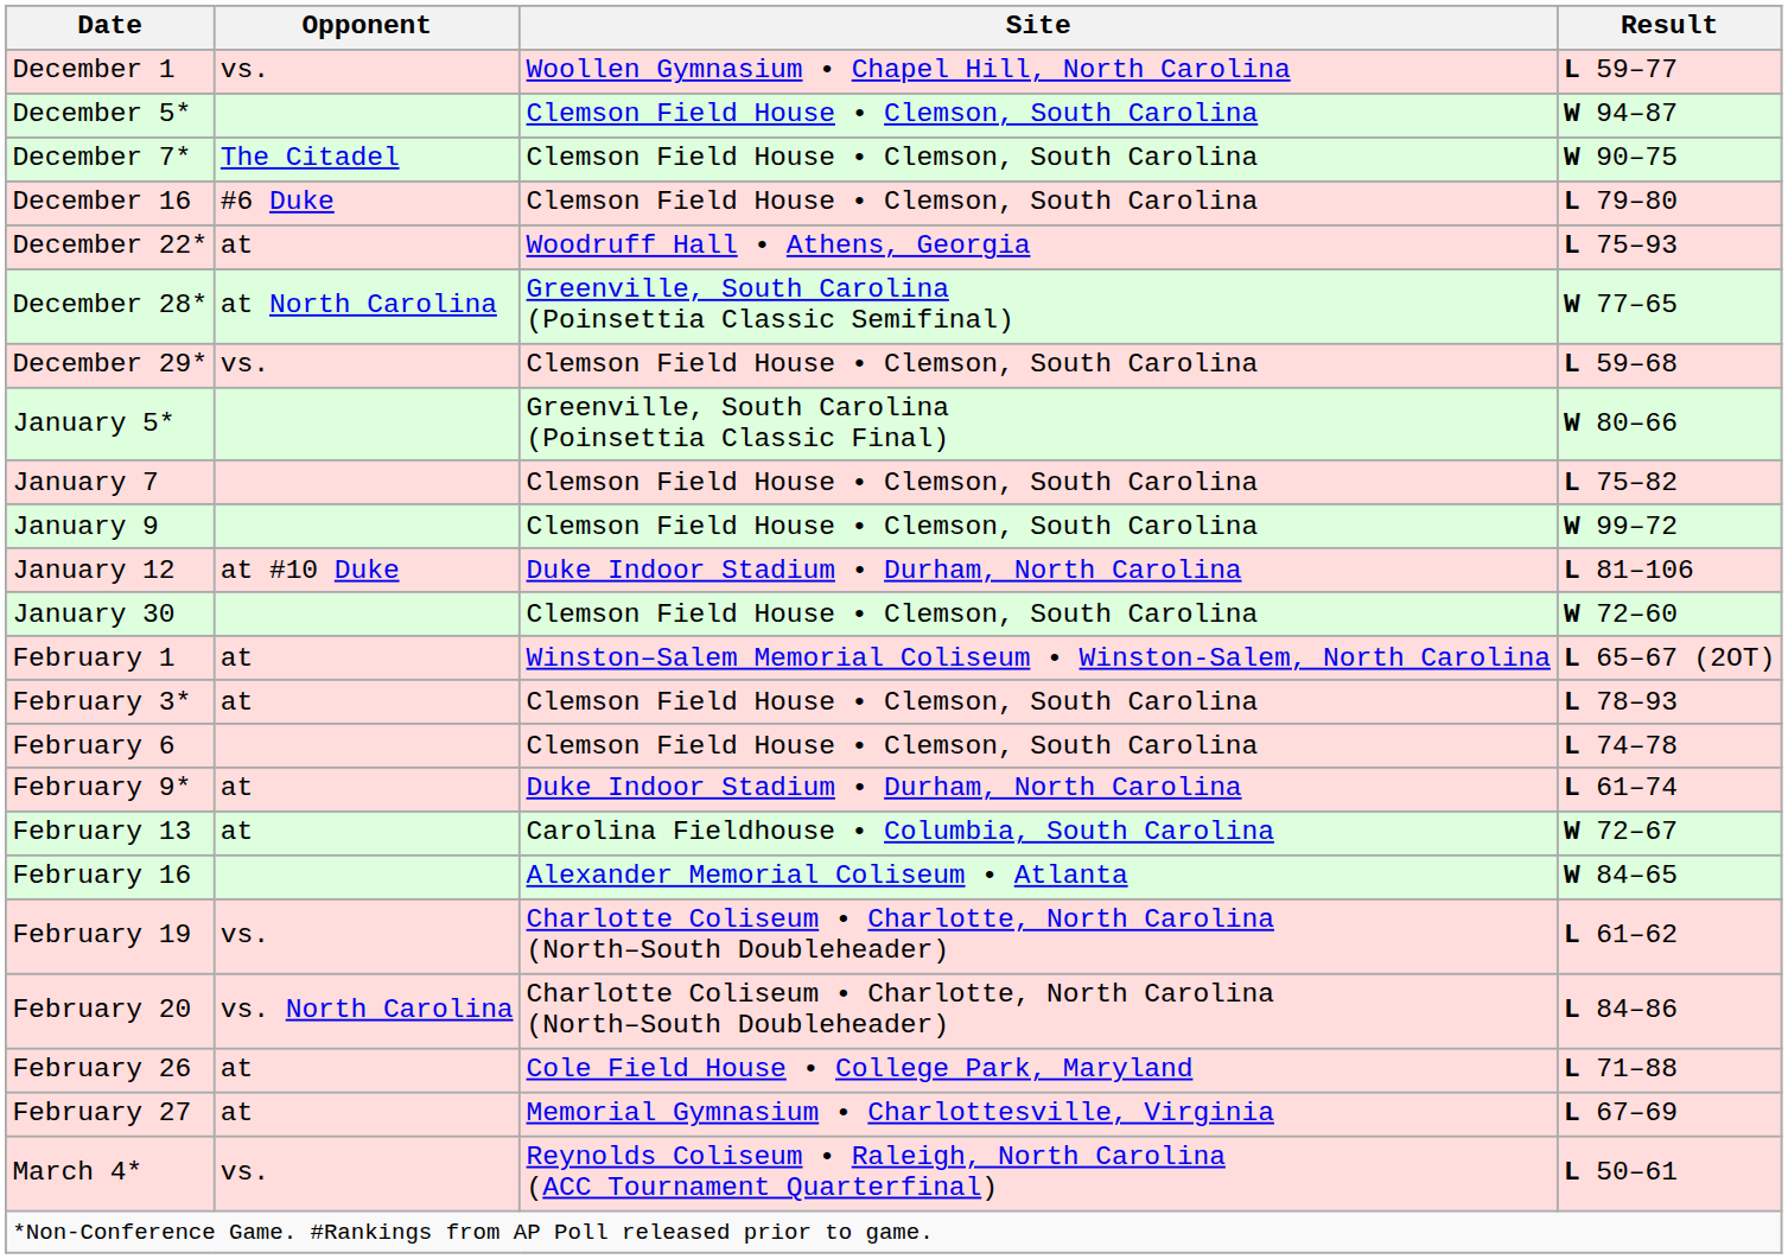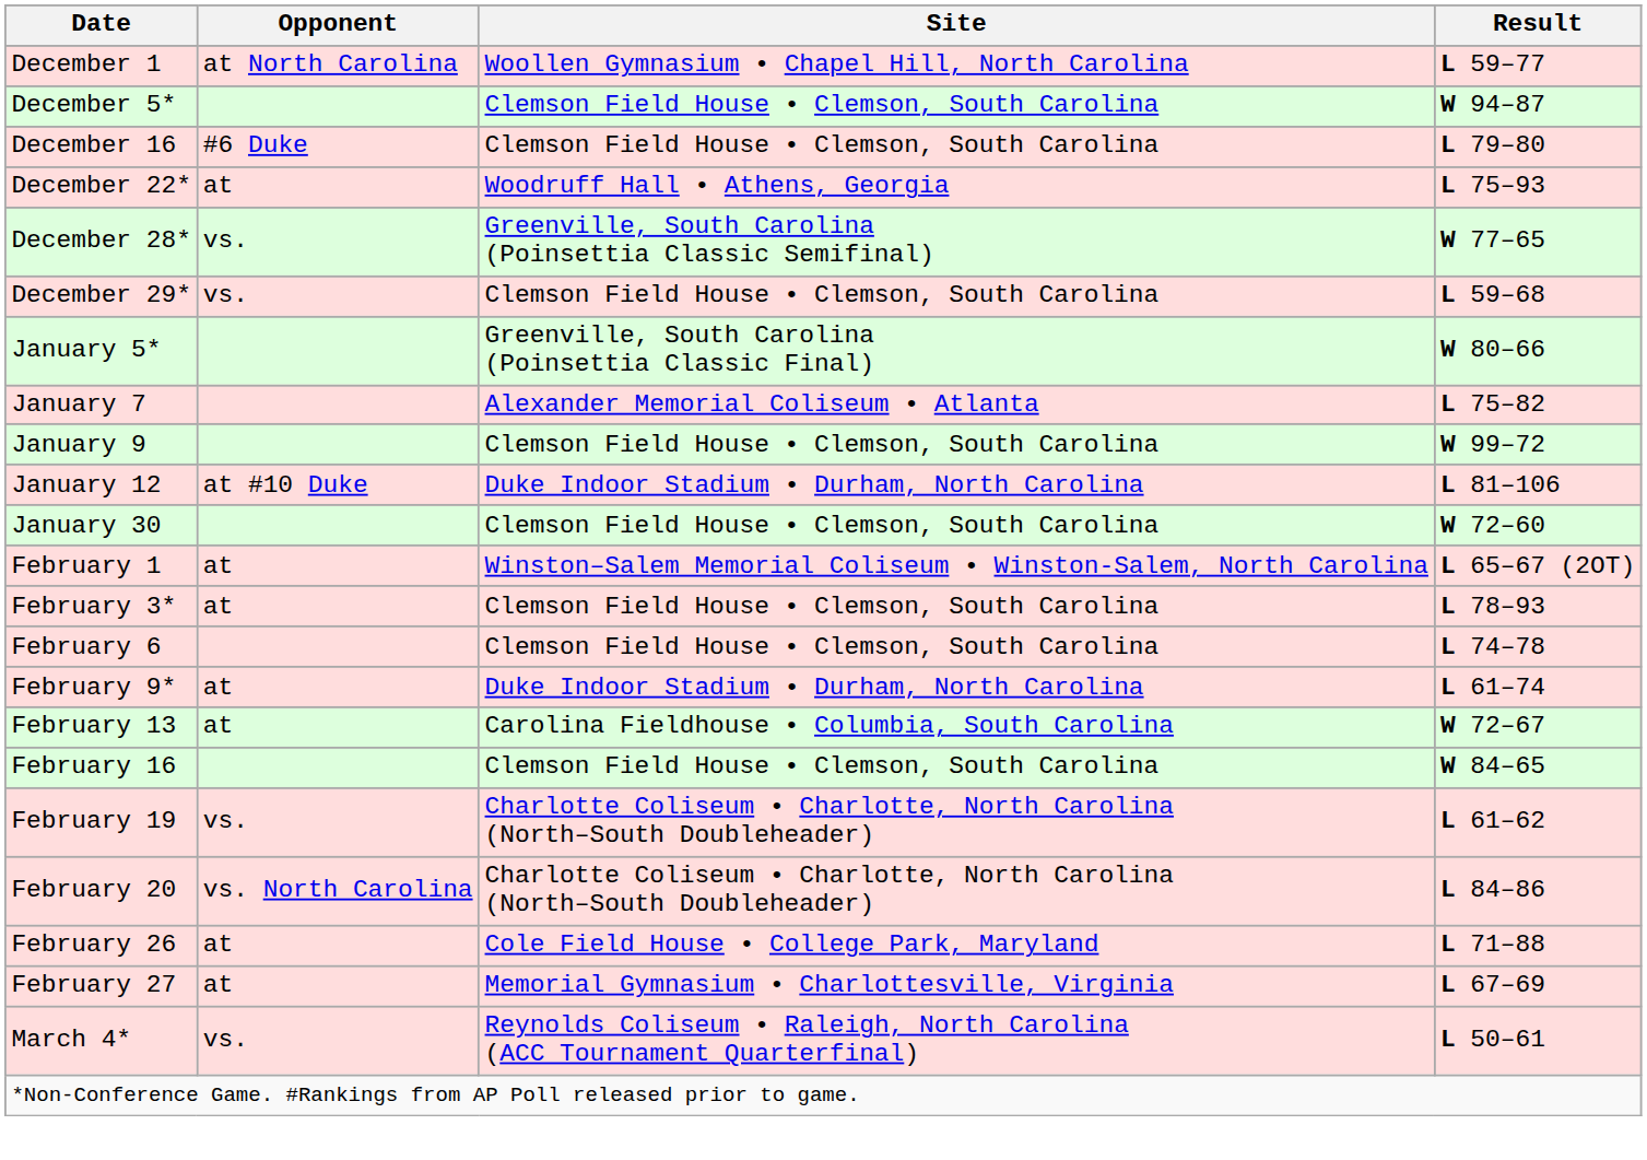 <table class="wikitable" style="font-size:95%;">
 <tr>
 <th>Date</th>
 <th>Opponent</th>
 <th>Site</th>
 <th>Result</th>
 </tr>
 <tr style="background: #ffdddd;">
 <td>December 1</td>
-<td>vs. </td>
+<td>at <a href='#'>North Carolina</a></td>
 <td><a href='#'>Woollen Gymnasium</a> • <a href='#'>Chapel Hill, North Carolina</a></td>
 <td><strong>L</strong> 59–77</td>
 </tr>
 <tr style="background: #ddffdd;">
 <td>December 5*</td>
 <td></td>
 <td><a href='#'>Clemson Field House</a> • <a href='#'>Clemson, South Carolina</a></td>
 <td><strong>W</strong> 94–87</td>
-</tr>
-<tr style="background: #ddffdd;">
-<td>December 7*</td>
-<td><a href='#'>The Citadel</a></td>
-<td>Clemson Field House • Clemson, South Carolina</td>
-<td><strong>W</strong> 90–75</td>
 </tr>
 <tr style="background: #ffdddd;">
 <td>December 16</td>
 <td>#6 <a href='#'>Duke</a></td>
 <td>Clemson Field House • Clemson, South Carolina</td>
 <td><strong>L</strong> 79–80</td>
 </tr>
 <tr style="background: #ffdddd;">
 <td>December 22*</td>
 <td>at </td>
 <td><a href='#'>Woodruff Hall</a> • <a href='#'>Athens, Georgia</a></td>
 <td><strong>L</strong> 75–93</td>
 </tr>
 <tr style="background: #ddffdd;">
 <td>December 28*</td>
-<td>at <a href='#'>North Carolina</a></td>
+<td>vs. </td>
 <td><a href='#'>Greenville, South Carolina</a><br>(Poinsettia Classic Semifinal)</td>
 <td><strong>W</strong> 77–65</td>
 </tr>
 <tr style="background: #ffdddd;">
 <td>December 29*</td>
 <td>vs. </td>
 <td>Clemson Field House • Clemson, South Carolina</td>
 <td><strong>L</strong> 59–68</td>
 </tr>
 <tr style="background: #ddffdd;">
 <td>January 5*</td>
 <td></td>
 <td>Greenville, South Carolina<br>(Poinsettia Classic Final)</td>
 <td><strong>W</strong> 80–66</td>
 </tr>
 <tr style="background: #ffdddd;">
 <td>January 7</td>
 <td></td>
-<td>Clemson Field House • Clemson, South Carolina</td>
+<td><a href='#'>Alexander Memorial Coliseum</a> • <a href='#'>Atlanta</a></td>
 <td><strong>L</strong> 75–82</td>
 </tr>
 <tr style="background: #ddffdd;">
 <td>January 9</td>
 <td></td>
 <td>Clemson Field House • Clemson, South Carolina</td>
 <td><strong>W</strong> 99–72</td>
 </tr>
 <tr style="background: #ffdddd;">
 <td>January 12</td>
 <td>at #10 <a href='#'>Duke</a></td>
 <td><a href='#'>Duke Indoor Stadium</a> • <a href='#'>Durham, North Carolina</a></td>
 <td><strong>L</strong> 81–106</td>
 </tr>
 <tr style="background: #ddffdd;">
 <td>January 30</td>
 <td></td>
 <td>Clemson Field House • Clemson, South Carolina</td>
 <td><strong>W</strong> 72–60</td>
 </tr>
 <tr style="background: #ffdddd;">
 <td>February 1</td>
 <td>at </td>
 <td><a href='#'>Winston–Salem Memorial Coliseum</a> • <a href='#'>Winston-Salem, North Carolina</a></td>
 <td><strong>L</strong> 65–67 (2OT)</td>
 </tr>
 <tr style="background: #ffdddd;">
 <td>February 3*</td>
 <td>at </td>
 <td>Clemson Field House • Clemson, South Carolina</td>
 <td><strong>L</strong> 78–93</td>
 </tr>
 <tr style="background: #ffdddd;">
 <td>February 6</td>
 <td></td>
 <td>Clemson Field House • Clemson, South Carolina</td>
 <td><strong>L</strong> 74–78</td>
 </tr>
 <tr style="background: #ffdddd;">
 <td>February 9*</td>
 <td>at </td>
 <td><a href='#'>Duke Indoor Stadium</a> • <a href='#'>Durham, North Carolina</a></td>
 <td><strong>L</strong> 61–74</td>
 </tr>
 <tr style="background: #ddffdd;">
 <td>February 13</td>
 <td>at </td>
 <td>Carolina Fieldhouse • <a href='#'>Columbia, South Carolina</a></td>
 <td><strong>W</strong> 72–67</td>
 </tr>
 <tr style="background: #ddffdd;">
 <td>February 16</td>
 <td></td>
-<td><a href='#'>Alexander Memorial Coliseum</a> • <a href='#'>Atlanta</a></td>
+<td>Clemson Field House • Clemson, South Carolina</td>
 <td><strong>W</strong> 84–65</td>
 </tr>
 <tr style="background: #ffdddd;">
 <td>February 19</td>
 <td>vs. </td>
 <td><a href='#'>Charlotte Coliseum</a> • <a href='#'>Charlotte, North Carolina</a><br>(North–South Doubleheader)</td>
 <td><strong>L</strong> 61–62</td>
 </tr>
 <tr style="background: #ffdddd;">
 <td>February 20</td>
 <td>vs. <a href='#'>North Carolina</a></td>
 <td>Charlotte Coliseum • Charlotte, North Carolina<br>(North–South Doubleheader)</td>
 <td><strong>L</strong> 84–86</td>
 </tr>
 <tr style="background: #ffdddd;">
 <td>February 26</td>
 <td>at </td>
 <td><a href='#'>Cole Field House</a> • <a href='#'>College Park, Maryland</a></td>
 <td><strong>L</strong> 71–88</td>
 </tr>
 <tr style="background: #ffdddd;">
 <td>February 27</td>
 <td>at </td>
 <td><a href='#'>Memorial Gymnasium</a> • <a href='#'>Charlottesville, Virginia</a></td>
 <td><strong>L</strong> 67–69</td>
 </tr>
 <tr style="background: #ffdddd;">
 <td>March 4*</td>
 <td>vs. </td>
 <td><a href='#'>Reynolds Coliseum</a> • <a href='#'>Raleigh, North Carolina</a><br>(<a href='#'>ACC Tournament Quarterfinal</a>)</td>
 <td><strong>L</strong> 50–61</td>
 </tr>
 <tr style="background:#f9f9f9;">
 <td colspan=4><small>*Non-Conference Game. #Rankings from AP Poll released prior to game.</small></td>
 </tr>
 </table>
